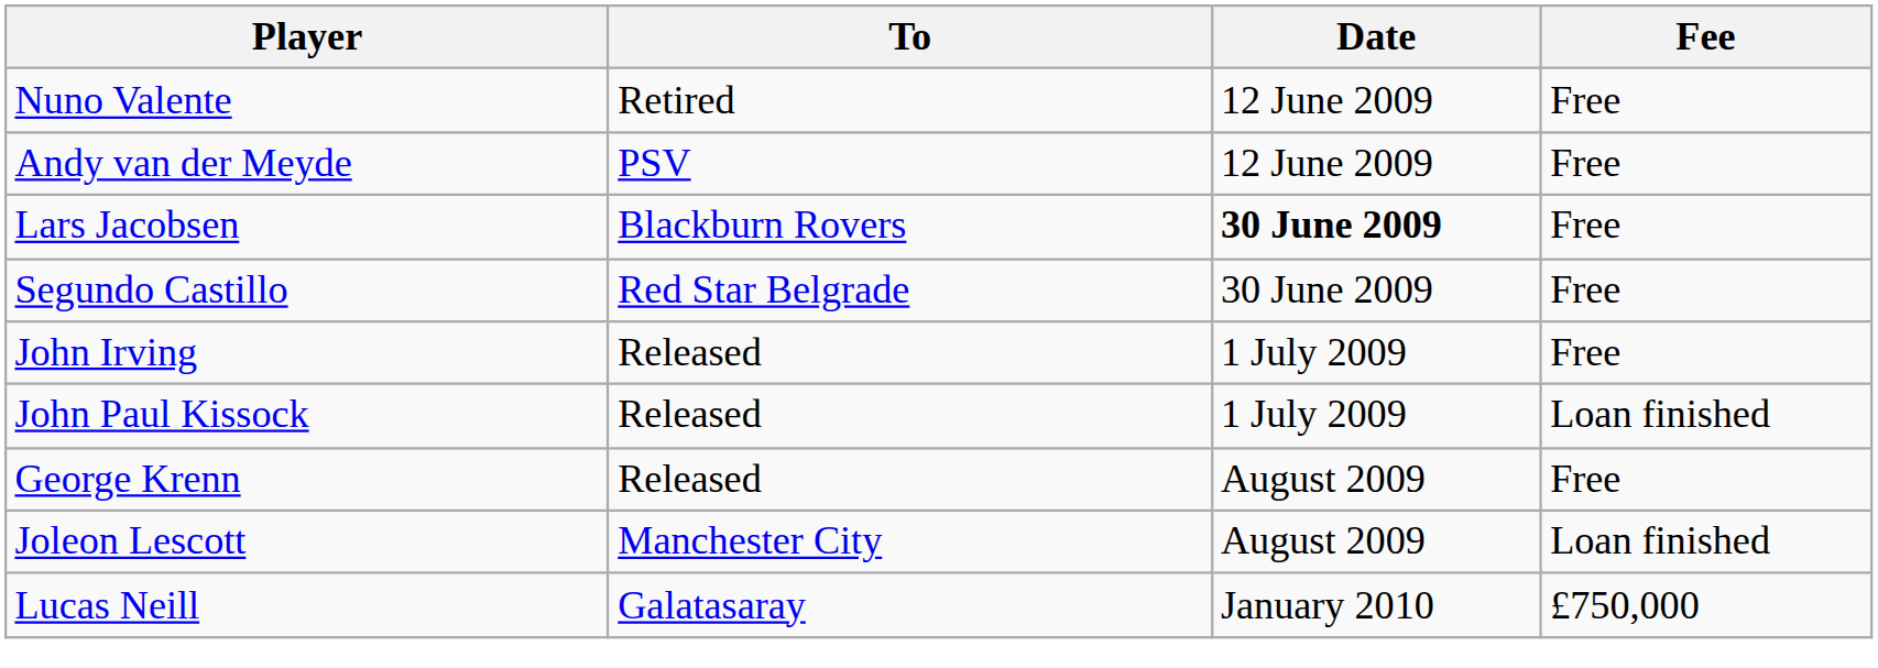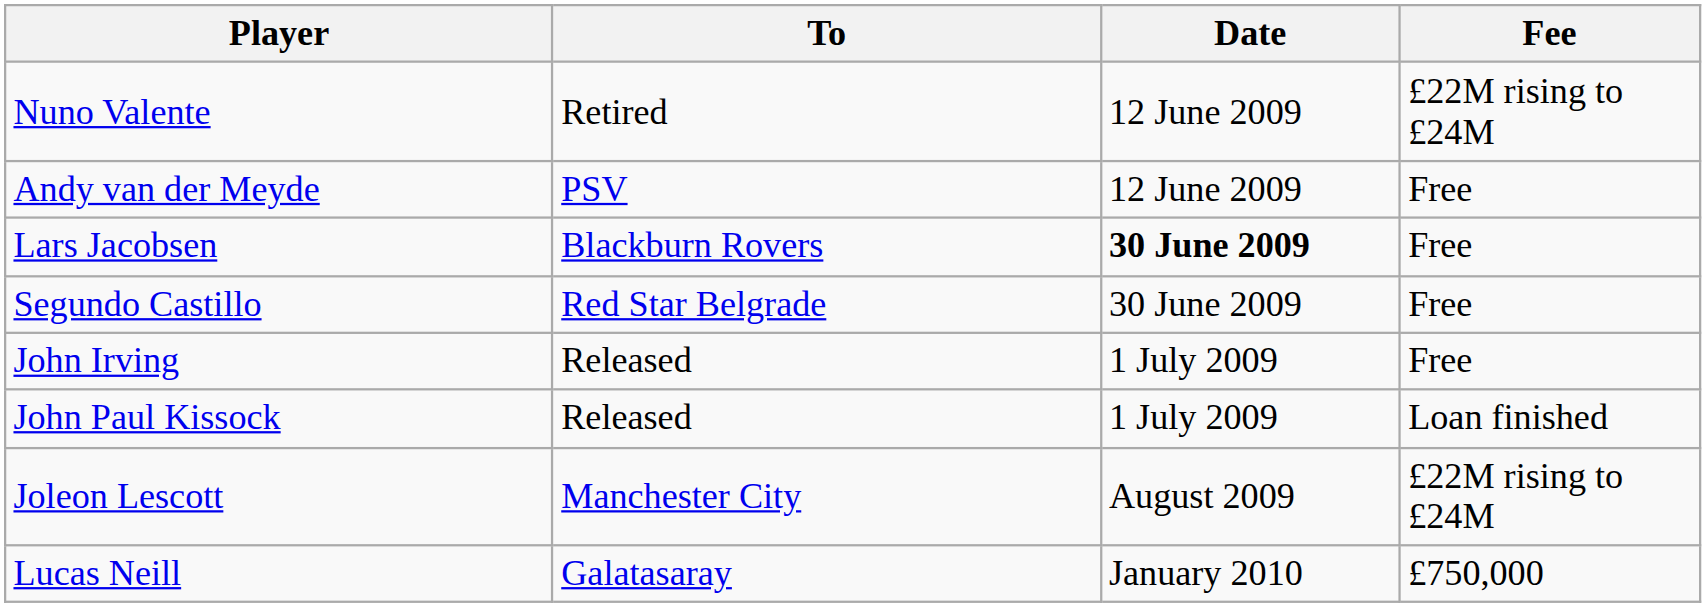 <table class="wikitable sortable">
 <tr>
 <th style="width:235px;">Player</th>
 <th style="width:235px;">To</th>
 <th style="width:125px;">Date</th>
 <th style="width:125px;">Fee</th>
 </tr>
 <tr>
 <td><a href='#'>Nuno Valente</a></td>
 <td>Retired</td>
 <td>12 June 2009</td>
-<td>Free</td>
+<td>£22M rising to £24M</td>
 </tr>
 <tr>
 <td><a href='#'>Andy van der Meyde</a></td>
 <td><a href='#'>PSV</a></td>
 <td>12 June 2009</td>
 <td>Free</td>
 </tr>
 <tr>
 <td><a href='#'>Lars Jacobsen</a></td>
 <td><a href='#'>Blackburn Rovers</a></td>
 <td><strong>30 June 2009</strong></td>
 <td>Free</td>
 </tr>
 <tr>
 <td><a href='#'>Segundo Castillo</a></td>
 <td><a href='#'>Red Star Belgrade</a></td>
 <td>30 June 2009</td>
 <td>Free</td>
 </tr>
 <tr>
 <td><a href='#'>John Irving</a></td>
 <td>Released</td>
 <td>1 July 2009</td>
 <td>Free</td>
 </tr>
 <tr>
 <td><a href='#'>John Paul Kissock</a></td>
 <td>Released</td>
 <td>1 July 2009</td>
 <td>Loan finished</td>
 </tr>
 <tr>
-<td><a href='#'>George Krenn</a></td>
-<td>Released</td>
-<td>August 2009</td>
-<td>Free</td>
-</tr>
-<tr>
 <td><a href='#'>Joleon Lescott</a></td>
 <td><a href='#'>Manchester City</a></td>
 <td>August 2009</td>
-<td>Loan finished</td>
+<td>£22M rising to £24M</td>
 </tr>
 <tr>
 <td><a href='#'>Lucas Neill</a></td>
 <td><a href='#'>Galatasaray</a></td>
 <td>January 2010</td>
 <td>£750,000</td>
 </tr>
 </table>
